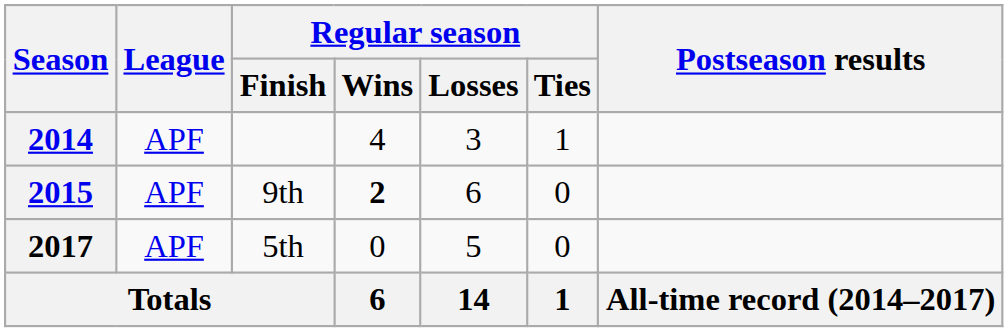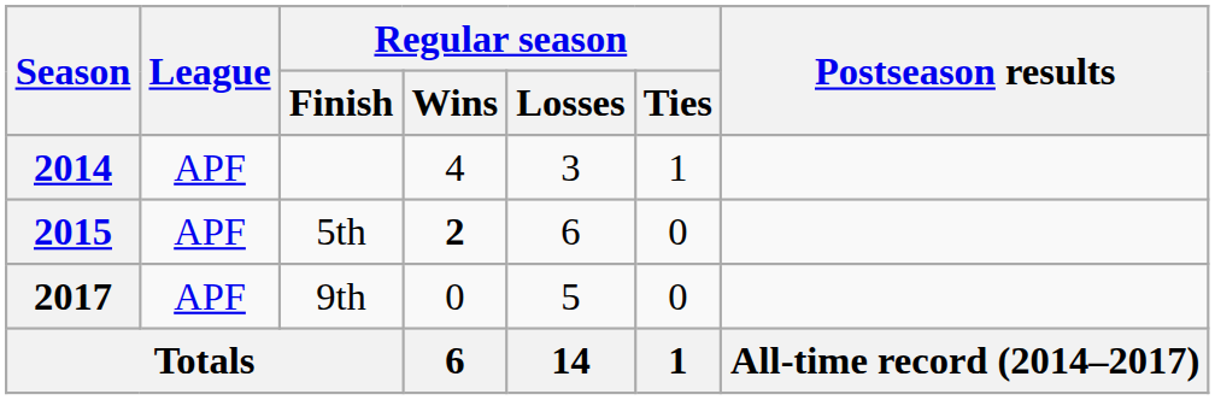 <table class="wikitable" style="text-align:center; font-size: 95%;">
 <tr>
 <th rowspan="2"><a href='#'>Season</a></th>
 <th rowspan="2"><a href='#'>League</a></th>
 <th colspan="4"><a href='#'>Regular season</a></th>
 <th rowspan="2"><a href='#'>Postseason</a> results</th>
 </tr>
 <tr>
 <th>Finish</th>
 <th>Wins</th>
 <th>Losses</th>
 <th>Ties</th>
 </tr>
 <tr>
 <th><a href='#'>2014</a></th>
 <td><a href='#'>APF</a></td>
 <td></td>
 <td>4</td>
 <td>3</td>
 <td>1</td>
 <td align=left></td>
 </tr>
 <tr>
 <th><a href='#'>2015</a></th>
 <td><a href='#'>APF</a></td>
-<td>9th</td>
+<td>5th</td>
 <td><strong>2</strong></td>
 <td>6</td>
 <td>0</td>
 <td></td>
 </tr>
 <tr>
 <th>2017</th>
 <td><a href='#'>APF</a></td>
-<td>5th</td>
+<td>9th</td>
 <td>0</td>
 <td>5</td>
 <td>0</td>
 <td></td>
 </tr>
 <tr>
 <th colspan="3">Totals</th>
 <th>6</th>
 <th>14</th>
 <th>1</th>
 <th colspan="3">All-time record (2014–2017)</th>
 </tr>
 </table>
